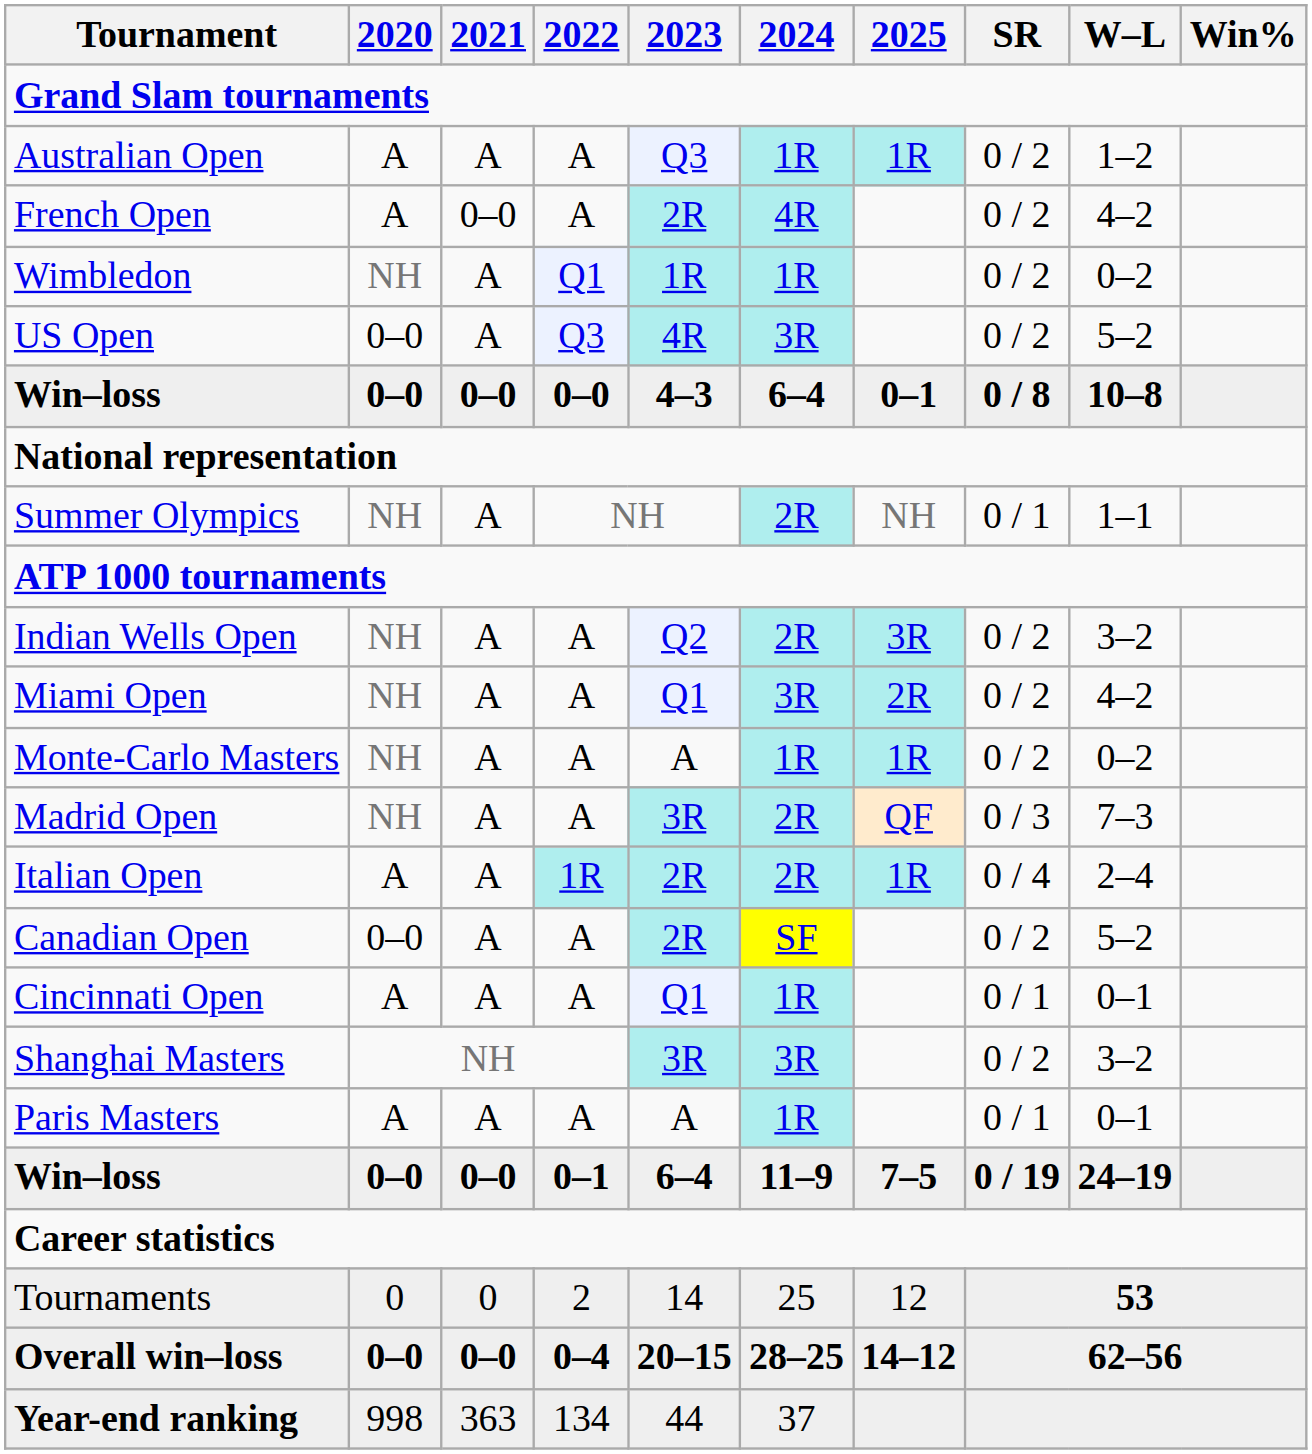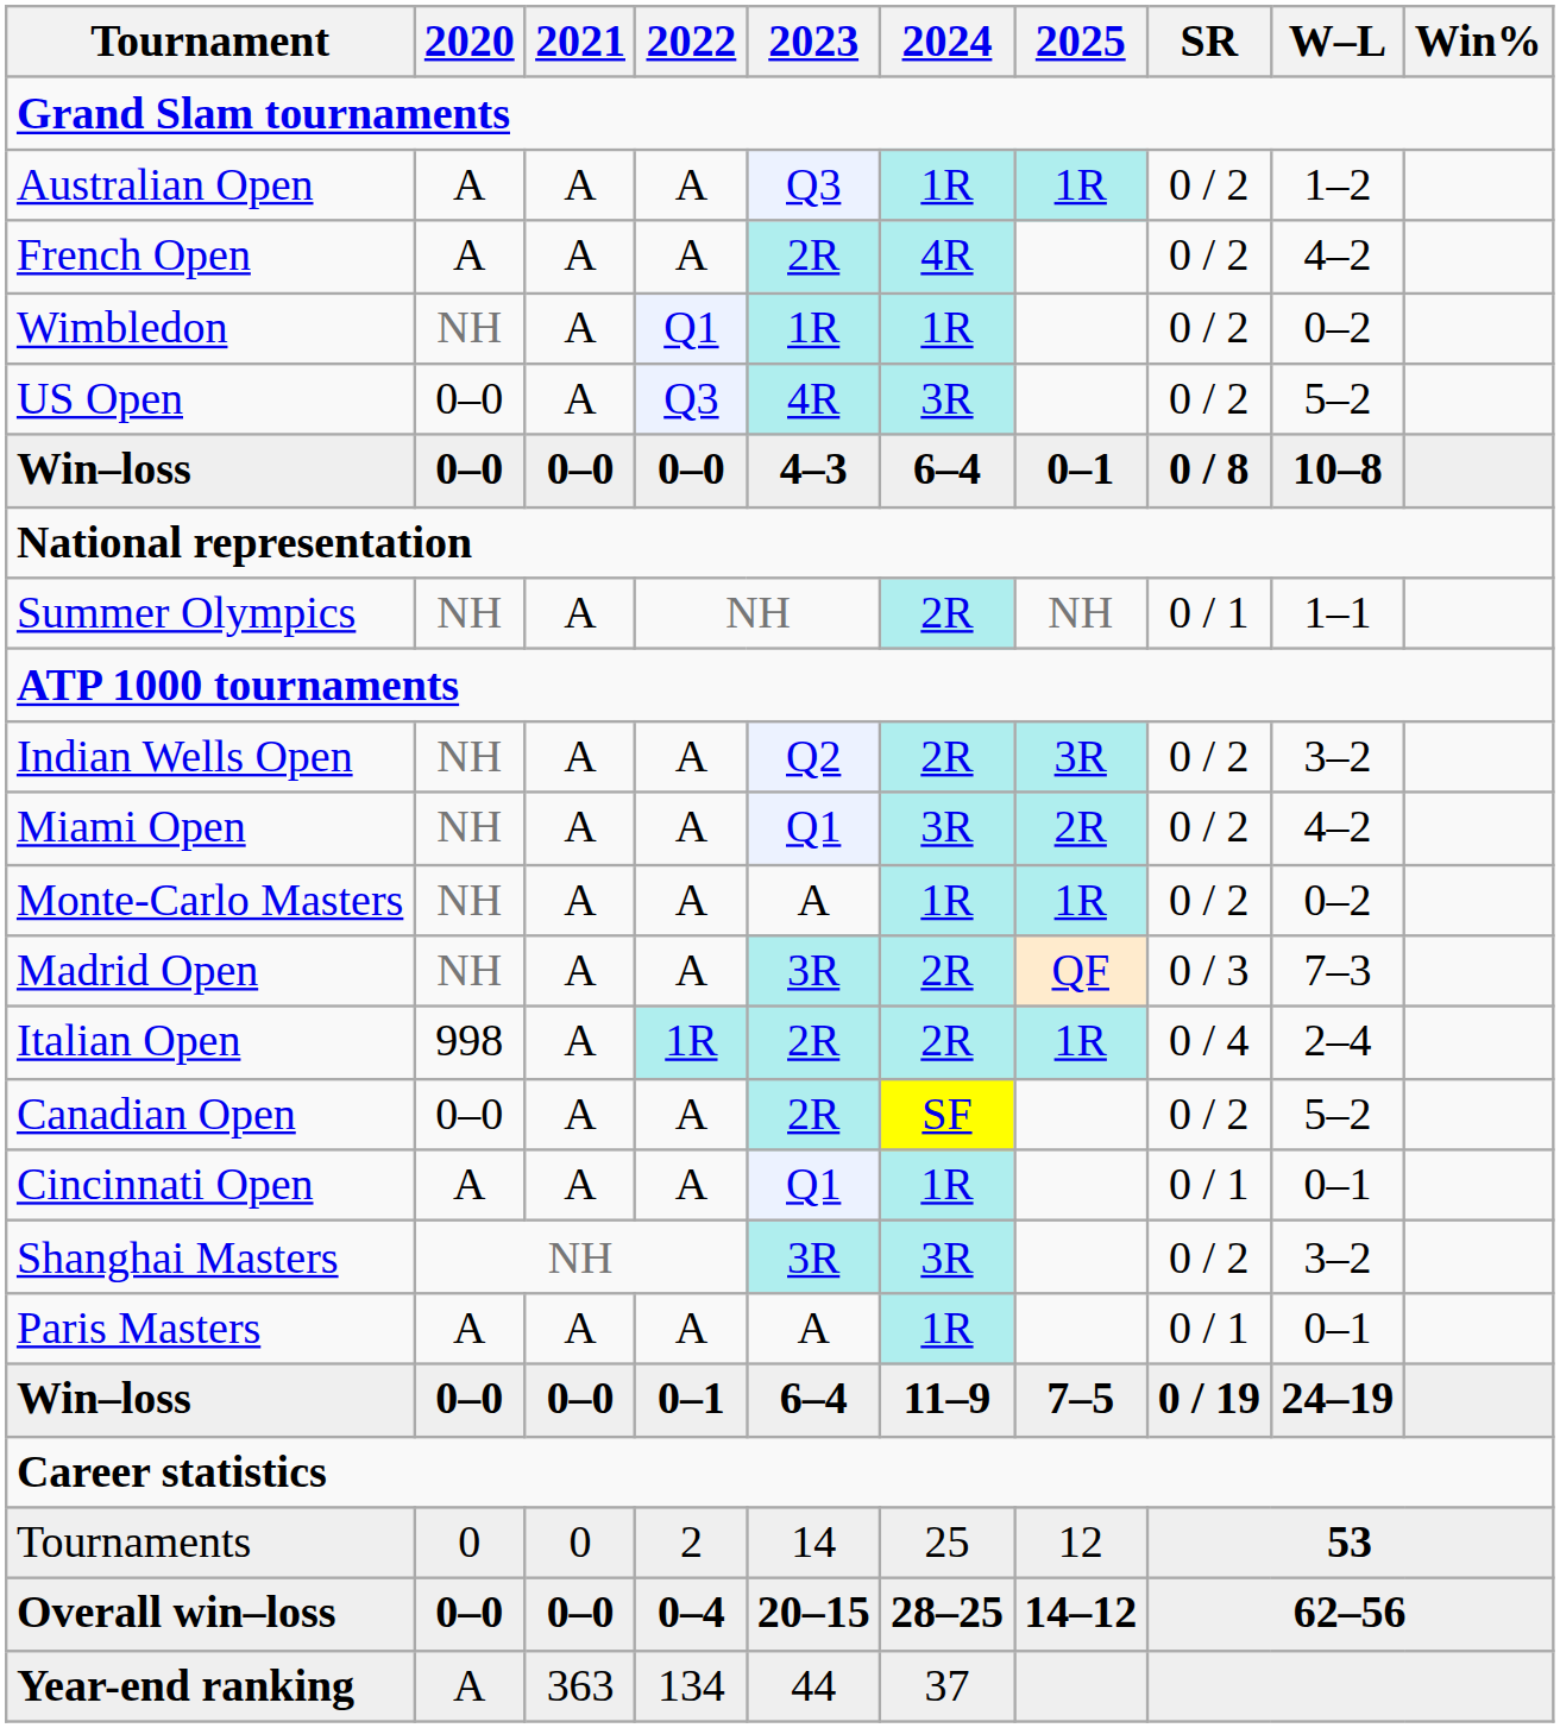 <table class=wikitable style=text-align:center>
 <tr>
 <th>Tournament</th>
 <th><a href='#'>2020</a></th>
 <th><a href='#'>2021</a></th>
 <th><a href='#'>2022</a></th>
 <th><a href='#'>2023</a></th>
 <th><a href='#'>2024</a></th>
 <th><a href='#'>2025</a></th>
 <th>SR</th>
 <th>W–L</th>
 <th>Win%</th>
 </tr>
 <tr>
 <td colspan=10 align="left"><strong><a href='#'>Grand Slam tournaments</a></strong></td>
 </tr>
 <tr>
 <td align=left><a href='#'>Australian Open</a></td>
 <td>A</td>
 <td>A</td>
 <td>A</td>
 <td style=background:#ecf2ff><a href='#'>Q3</a></td>
 <td style=background:#afeeee><a href='#'>1R</a></td>
 <td style=background:#afeeee><a href='#'>1R</a></td>
 <td>0 / 2</td>
 <td>1–2</td>
 <td></td>
 </tr>
 <tr>
 <td align=left><a href='#'>French Open</a></td>
 <td>A</td>
-<td>0–0</td>
+<td>A</td>
 <td>A</td>
 <td style=background:#afeeee><a href='#'>2R</a></td>
 <td style=background:#afeeee><a href='#'>4R</a></td>
 <td></td>
 <td>0 / 2</td>
 <td>4–2</td>
 <td></td>
 </tr>
 <tr>
 <td align=left><a href='#'>Wimbledon</a></td>
 <td style=color:#767676>NH</td>
 <td>A</td>
 <td style=background:#ecf2ff><a href='#'>Q1</a></td>
 <td style=background:#afeeee><a href='#'>1R</a></td>
 <td style=background:#afeeee><a href='#'>1R</a></td>
 <td></td>
 <td>0 / 2</td>
 <td>0–2</td>
 <td></td>
 </tr>
 <tr>
 <td align=left><a href='#'>US Open</a></td>
 <td>0–0</td>
 <td>A</td>
 <td style=background:#ecf2ff><a href='#'>Q3</a></td>
 <td style=background:#afeeee><a href='#'>4R</a></td>
 <td style=background:#afeeee><a href='#'>3R</a></td>
 <td></td>
 <td>0 / 2</td>
 <td>5–2</td>
 <td></td>
 </tr>
 <tr style=font-weight:bold;background:#efefef>
 <td style=text-align:left>Win–loss</td>
 <td>0–0</td>
 <td>0–0</td>
 <td>0–0</td>
 <td>4–3</td>
 <td>6–4</td>
 <td>0–1</td>
 <td>0 / 8</td>
 <td>10–8</td>
 <td></td>
 </tr>
 <tr>
 <td colspan="10" align=left><strong>National representation</strong></td>
 </tr>
 <tr>
 <td align=left><a href='#'>Summer Olympics</a></td>
 <td style=color:#767676>NH</td>
 <td>A</td>
 <td colspan=2 style=color:#767676>NH</td>
 <td style=background:#afeeee><a href='#'>2R</a></td>
 <td style=color:#767676>NH</td>
 <td>0 / 1</td>
 <td>1–1</td>
 <td></td>
 </tr>
 <tr>
 <td colspan="10" align=left><strong><a href='#'>ATP 1000 tournaments</a></strong></td>
 </tr>
 <tr>
 <td align=left><a href='#'>Indian Wells Open</a></td>
 <td style=color:#767676>NH</td>
 <td>A</td>
 <td>A</td>
 <td style=background:#ecf2ff><a href='#'>Q2</a></td>
 <td style=background:#afeeee><a href='#'>2R</a></td>
 <td style=background:#afeeee><a href='#'>3R</a></td>
 <td>0 / 2</td>
 <td>3–2</td>
 <td></td>
 </tr>
 <tr>
 <td align=left><a href='#'>Miami Open</a></td>
 <td style=color:#767676>NH</td>
 <td>A</td>
 <td>A</td>
 <td style=background:#ecf2ff><a href='#'>Q1</a></td>
 <td style=background:#afeeee><a href='#'>3R</a></td>
 <td style=background:#afeeee><a href='#'>2R</a></td>
 <td>0 / 2</td>
 <td>4–2</td>
 <td></td>
 </tr>
 <tr>
 <td align=left><a href='#'>Monte-Carlo Masters</a></td>
 <td style=color:#767676>NH</td>
 <td>A</td>
 <td>A</td>
 <td>A</td>
 <td style=background:#afeeee><a href='#'>1R</a></td>
 <td style=background:#afeeee><a href='#'>1R</a></td>
 <td>0 / 2</td>
 <td>0–2</td>
 <td></td>
 </tr>
 <tr>
 <td align=left><a href='#'>Madrid Open</a></td>
 <td style=color:#767676>NH</td>
 <td>A</td>
 <td>A</td>
 <td style=background:#afeeee><a href='#'>3R</a></td>
 <td style=background:#afeeee><a href='#'>2R</a></td>
 <td style=background:#ffebcd><a href='#'>QF</a></td>
 <td>0 / 3</td>
 <td>7–3</td>
 <td></td>
 </tr>
 <tr>
 <td align=left><a href='#'>Italian Open</a></td>
-<td>A</td>
+<td>998</td>
 <td>A</td>
 <td style=background:#afeeee><a href='#'>1R</a></td>
 <td style=background:#afeeee><a href='#'>2R</a></td>
 <td style=background:#afeeee><a href='#'>2R</a></td>
 <td style=background:#afeeee><a href='#'>1R</a></td>
 <td>0 / 4</td>
 <td>2–4</td>
 <td></td>
 </tr>
 <tr>
 <td align=left><a href='#'>Canadian Open</a></td>
 <td>0–0</td>
 <td>A</td>
 <td>A</td>
 <td style=background:#afeeee><a href='#'>2R</a></td>
 <td style=background:yellow><a href='#'>SF</a></td>
 <td></td>
 <td>0 / 2</td>
 <td>5–2</td>
 <td></td>
 </tr>
 <tr>
 <td align=left><a href='#'>Cincinnati Open</a></td>
 <td>A</td>
 <td>A</td>
 <td>A</td>
 <td style=background:#ecf2ff><a href='#'>Q1</a></td>
 <td style=background:#afeeee><a href='#'>1R</a></td>
 <td></td>
 <td>0 / 1</td>
 <td>0–1</td>
 <td></td>
 </tr>
 <tr>
 <td align=left><a href='#'>Shanghai Masters</a></td>
 <td colspan=3 style=color:#767676>NH</td>
 <td style=background:#afeeee><a href='#'>3R</a></td>
 <td style=background:#afeeee><a href='#'>3R</a></td>
 <td></td>
 <td>0 / 2</td>
 <td>3–2</td>
 <td></td>
 </tr>
 <tr>
 <td align=left><a href='#'>Paris Masters</a></td>
 <td>A</td>
 <td>A</td>
 <td>A</td>
 <td>A</td>
 <td style=background:#afeeee><a href='#'>1R</a></td>
 <td></td>
 <td>0 / 1</td>
 <td>0–1</td>
 <td></td>
 </tr>
 <tr style=font-weight:bold;background:#efefef>
 <td style=text-align:left>Win–loss</td>
 <td>0–0</td>
 <td>0–0</td>
 <td>0–1</td>
 <td>6–4</td>
 <td>11–9</td>
 <td>7–5</td>
 <td>0 / 19</td>
 <td>24–19</td>
 <td></td>
 </tr>
 <tr>
 <td colspan="10" style=text-align:left><strong>Career statistics</strong></td>
 </tr>
 <tr bgcolor=efefef>
 <td style=text-align:left>Tournaments</td>
 <td>0</td>
 <td>0</td>
 <td>2</td>
 <td>14</td>
 <td>25</td>
 <td>12</td>
 <td colspan="3"><strong>53</strong></td>
 </tr>
 <tr style=font-weight:bold;background:#efefef>
 <td style=text-align:left>Overall win–loss</td>
 <td>0–0</td>
 <td>0–0</td>
 <td>0–4</td>
 <td>20–15</td>
 <td>28–25</td>
 <td>14–12</td>
 <td colspan="3">62–56</td>
 </tr>
 <tr bgcolor=efefef>
 <td style=text-align:left><strong>Year-end ranking</strong></td>
-<td>998</td>
+<td>A</td>
 <td>363</td>
 <td>134</td>
 <td>44</td>
 <td>37</td>
 <td></td>
 <td colspan="3"><strong></strong></td>
 </tr>
 </table>
